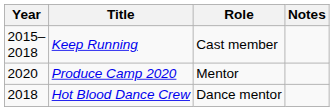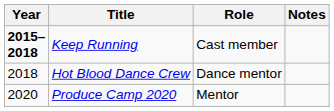 <table class="wikitable">
 <tr>
 <th width=10>Year</th>
 <th>Title</th>
 <th>Role</th>
 <th>Notes</th>
 </tr>
 <tr>
-<td>2015–2018</td>
+<td><strong>2015–2018</strong></td>
 <td><em><a href='#'>Keep Running</a></em></td>
 <td>Cast member</td>
+<td></td>
+</tr>
+<tr>
+<td>2018</td>
+<td><em><a href='#'>Hot Blood Dance Crew</a></em></td>
+<td>Dance mentor</td>
 <td></td>
 </tr>
 <tr>
 <td>2020</td>
 <td><em><a href='#'>Produce Camp 2020</a></em></td>
 <td>Mentor</td>
 <td></td>
 </tr>
-<tr>
-<td>2018</td>
-<td><em><a href='#'>Hot Blood Dance Crew</a></em></td>
-<td>Dance mentor</td>
-<td></td>
-</tr>
 </table>
